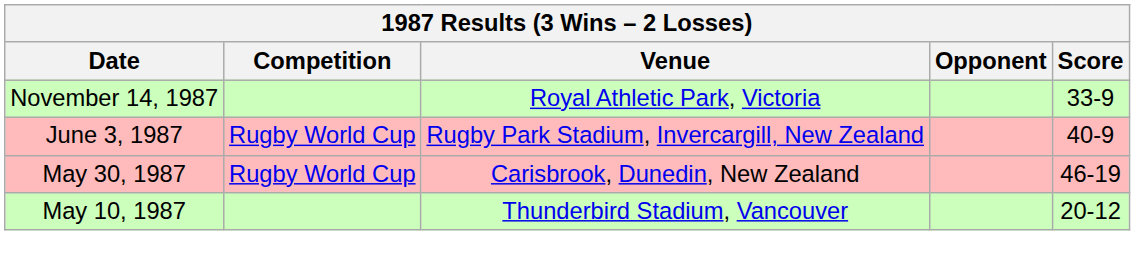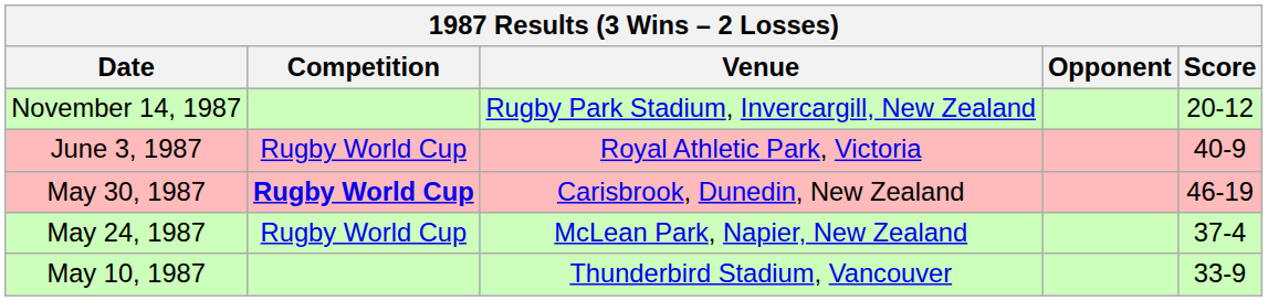 <table class="wikitable sortable">
 <tr>
 <th colspan="5"><strong>1987 Results (3 Wins – 2 Losses)</strong></th>
 </tr>
 <tr>
 <th>Date</th>
 <th>Competition</th>
 <th>Venue</th>
 <th>Opponent</th>
 <th>Score</th>
 </tr>
 <tr style="background:#cfb;">
 <td align=center>November 14, 1987</td>
 <td align=center></td>
-<td align=center><a href='#'>Royal Athletic Park</a>, <a href='#'>Victoria</a></td>
+<td align=center><a href='#'>Rugby Park Stadium</a>, <a href='#'>Invercargill, New Zealand</a></td>
 <td></td>
-<td align=center>33-9</td>
+<td align=center>20-12</td>
 </tr>
 <tr style="background:#fbb;">
 <td align=center>June 3, 1987</td>
 <td align=center><a href='#'>Rugby World Cup</a></td>
-<td align=center><a href='#'>Rugby Park Stadium</a>, <a href='#'>Invercargill, New Zealand</a></td>
+<td align=center><a href='#'>Royal Athletic Park</a>, <a href='#'>Victoria</a></td>
 <td></td>
 <td align=center>40-9</td>
 </tr>
 <tr style="background:#fbb;">
 <td align=center>May 30, 1987</td>
-<td align=center><a href='#'>Rugby World Cup</a></td>
+<td align=center><strong><a href='#'>Rugby World Cup</a></strong></td>
 <td align=center><a href='#'>Carisbrook</a>, <a href='#'>Dunedin</a>, New Zealand</td>
 <td></td>
 <td align=center>46-19</td>
+</tr>
+<tr style="background:#cfb;">
+<td align=center>May 24, 1987</td>
+<td align=center><a href='#'>Rugby World Cup</a></td>
+<td align=center><a href='#'>McLean Park</a>, <a href='#'>Napier, New Zealand</a></td>
+<td></td>
+<td align=center>37-4</td>
 </tr>
 <tr style="background:#cfb;">
 <td align=center>May 10, 1987</td>
 <td align=center></td>
 <td align=center><a href='#'>Thunderbird Stadium</a>, <a href='#'>Vancouver</a></td>
 <td></td>
-<td align=center>20-12</td>
+<td align=center>33-9</td>
 </tr>
 </table>
